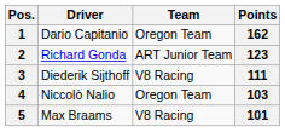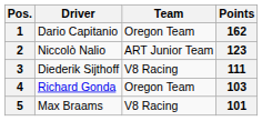 <table class="wikitable" style="font-size: 85%">
 <tr>
 <th>Pos.</th>
 <th>Driver</th>
 <th>Team</th>
 <th>Points</th>
 </tr>
 <tr>
 <th>1</th>
 <td> Dario Capitanio</td>
 <td> Oregon Team</td>
 <th>162</th>
 </tr>
 <tr>
 <th>2</th>
-<td> <a href='#'>Richard Gonda</a></td>
+<td> Niccolò Nalio</td>
 <td> ART Junior Team</td>
 <th>123</th>
 </tr>
 <tr>
 <th>3</th>
 <td> Diederik Sijthoff</td>
 <td> V8 Racing</td>
 <th>111</th>
 </tr>
 <tr>
 <th>4</th>
-<td> Niccolò Nalio</td>
+<td> <a href='#'>Richard Gonda</a></td>
 <td> Oregon Team</td>
 <th>103</th>
 </tr>
 <tr>
 <th>5</th>
 <td> Max Braams</td>
 <td> V8 Racing</td>
 <th>101</th>
 </tr>
 </table>
